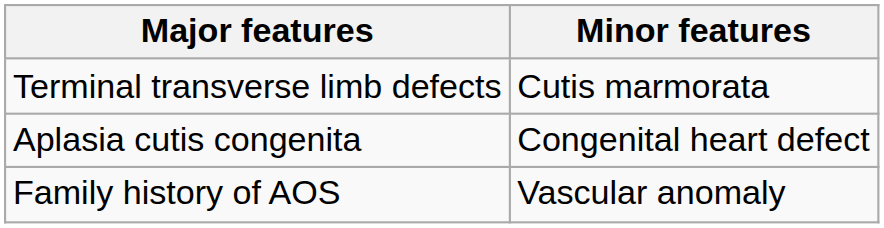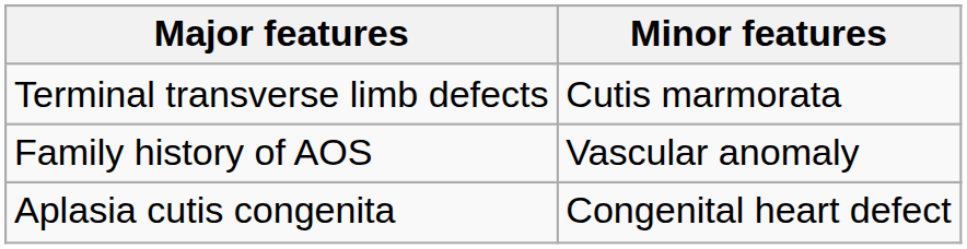 <table class="wikitable">
 <tr>
 <th>Major features</th>
 <th>Minor features</th>
 </tr>
 <tr>
 <td>Terminal transverse limb defects</td>
 <td>Cutis marmorata</td>
 </tr>
 <tr>
+<td>Family history of AOS</td>
+<td>Vascular anomaly</td>
+</tr>
+<tr>
 <td>Aplasia cutis congenita</td>
 <td>Congenital heart defect</td>
 </tr>
-<tr>
-<td>Family history of AOS</td>
-<td>Vascular anomaly</td>
-</tr>
 </table>
